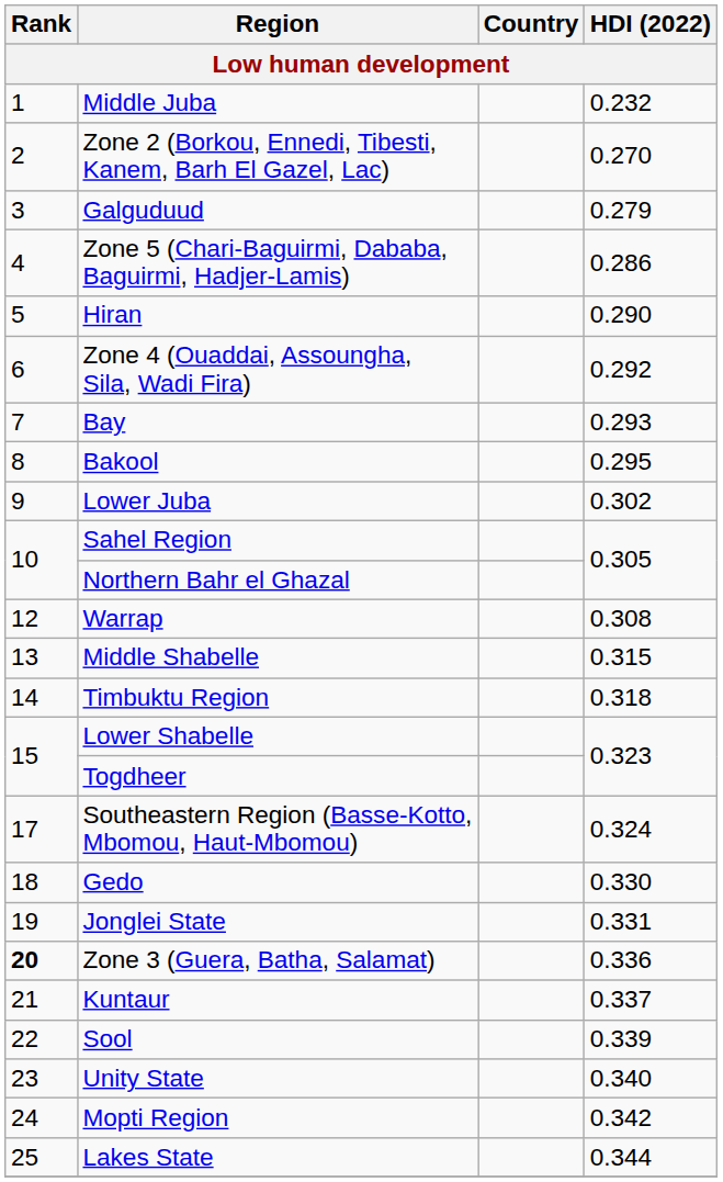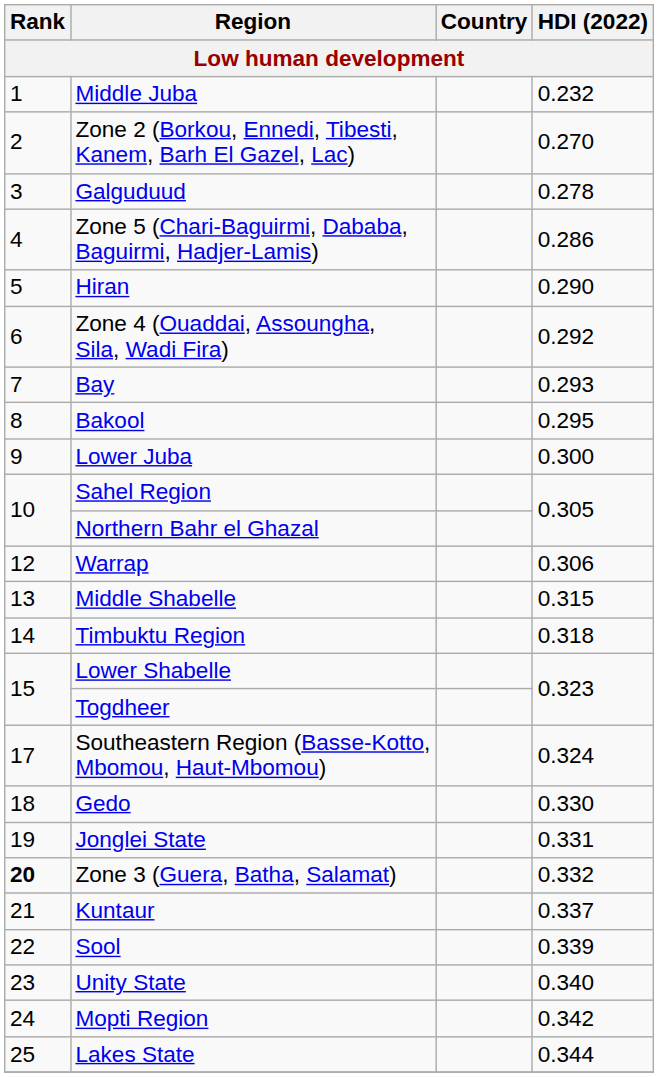 <table class="wikitable sortable">
 <tr>
 <th class="sort">Rank</th>
 <th class="sort">Region</th>
 <th>Country</th>
 <th class="sort">HDI (2022)</th>
 </tr>
 <tr>
 <th colspan="4" style="color:#900;">Low human development</th>
 </tr>
 <tr>
 <td>1</td>
 <td style="text-align:left"><a href='#'>Middle Juba</a></td>
 <td></td>
 <td>0.232</td>
 </tr>
 <tr>
 <td>2</td>
 <td style="text-align:left">Zone 2 (<a href='#'>Borkou</a>, <a href='#'>Ennedi</a>, <a href='#'>Tibesti</a>,<br><a href='#'>Kanem</a>, <a href='#'>Barh El Gazel</a>, <a href='#'>Lac</a>)</td>
 <td></td>
 <td>0.270</td>
 </tr>
 <tr>
 <td>3</td>
 <td style="text-align:left"><a href='#'>Galguduud</a></td>
 <td></td>
-<td>0.279</td>
+<td>0.278</td>
 </tr>
 <tr>
 <td>4</td>
 <td>Zone 5 (<a href='#'>Chari-Baguirmi</a>, <a href='#'>Dababa</a>,<br><a href='#'>Baguirmi</a>, <a href='#'>Hadjer-Lamis</a>)</td>
 <td></td>
 <td>0.286</td>
 </tr>
 <tr>
 <td>5</td>
 <td><a href='#'>Hiran</a></td>
 <td></td>
 <td>0.290</td>
 </tr>
 <tr>
 <td>6</td>
 <td>Zone 4 (<a href='#'>Ouaddai</a>, <a href='#'>Assoungha</a>,<br><a href='#'>Sila</a>, <a href='#'>Wadi Fira</a>)</td>
 <td></td>
 <td>0.292</td>
 </tr>
 <tr>
 <td>7</td>
 <td><a href='#'>Bay</a></td>
 <td></td>
 <td>0.293</td>
 </tr>
 <tr>
 <td>8</td>
 <td><a href='#'>Bakool</a></td>
 <td></td>
 <td>0.295</td>
 </tr>
 <tr>
 <td>9</td>
 <td><a href='#'>Lower Juba</a></td>
 <td></td>
-<td>0.302</td>
+<td>0.300</td>
 </tr>
 <tr>
 <td rowspan="2">10</td>
 <td><a href='#'>Sahel Region</a></td>
 <td></td>
 <td rowspan="2">0.305</td>
 </tr>
 <tr>
 <td><a href='#'>Northern Bahr el Ghazal</a></td>
 <td></td>
 </tr>
 <tr>
 <td>12</td>
 <td><a href='#'>Warrap</a></td>
 <td></td>
-<td>0.308</td>
+<td>0.306</td>
 </tr>
 <tr>
 <td>13</td>
 <td><a href='#'>Middle Shabelle</a></td>
 <td></td>
 <td>0.315</td>
 </tr>
 <tr>
 <td>14</td>
 <td><a href='#'>Timbuktu Region</a></td>
 <td></td>
 <td>0.318</td>
 </tr>
 <tr>
 <td rowspan="2">15</td>
 <td><a href='#'>Lower Shabelle</a></td>
 <td></td>
 <td rowspan="2">0.323</td>
 </tr>
 <tr>
 <td><a href='#'>Togdheer</a></td>
 <td></td>
 </tr>
 <tr>
 <td>17</td>
 <td>Southeastern Region (<a href='#'>Basse-Kotto</a>, <br><a href='#'>Mbomou</a>, <a href='#'>Haut-Mbomou</a>)</td>
 <td></td>
 <td>0.324</td>
 </tr>
 <tr>
 <td>18</td>
 <td><a href='#'>Gedo</a></td>
 <td></td>
 <td>0.330</td>
 </tr>
 <tr>
 <td>19</td>
 <td><a href='#'>Jonglei State</a></td>
 <td></td>
 <td>0.331</td>
 </tr>
 <tr>
 <td><strong>20</strong></td>
 <td>Zone 3 (<a href='#'>Guera</a>, <a href='#'>Batha</a>, <a href='#'>Salamat</a>)</td>
 <td></td>
-<td>0.336</td>
+<td>0.332</td>
 </tr>
 <tr>
 <td>21</td>
 <td><a href='#'>Kuntaur</a></td>
 <td></td>
 <td>0.337</td>
 </tr>
 <tr>
 <td>22</td>
 <td><a href='#'>Sool</a></td>
 <td></td>
 <td>0.339</td>
 </tr>
 <tr>
 <td>23</td>
 <td><a href='#'>Unity State</a></td>
 <td></td>
 <td>0.340</td>
 </tr>
 <tr>
 <td>24</td>
 <td><a href='#'>Mopti Region</a></td>
 <td></td>
 <td>0.342</td>
 </tr>
 <tr>
 <td>25</td>
 <td><a href='#'>Lakes State</a></td>
 <td></td>
 <td>0.344</td>
 </tr>
 <tr>
 </tr>
 </table>
